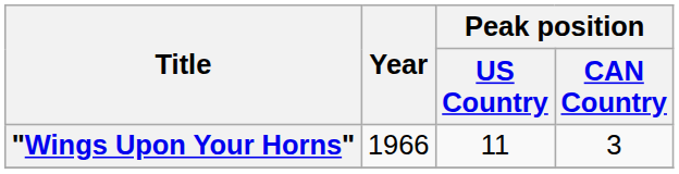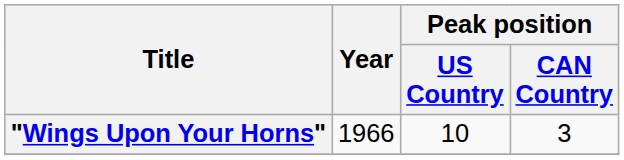 <table class="wikitable plainrowheaders" style="text-align:center;">
 <tr>
 <th scope="col" rowspan = "2">Title</th>
 <th scope="col" rowspan = "2">Year</th>
 <th scope="col" colspan="2">Peak position</th>
 </tr>
 <tr>
 <th><a href='#'>US<br>Country</a><br></th>
 <th scope="col"><a href='#'>CAN<br>Country</a><br></th>
 </tr>
 <tr>
 <th scope = "row">"<a href='#'>Wings Upon Your Horns</a>"</th>
 <td>1966</td>
-<td>11</td>
+<td>10</td>
 <td>3</td>
 </tr>
 <tr>
 </tr>
 </table>
